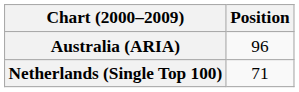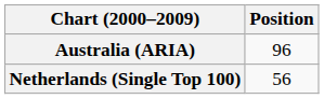 <table class="wikitable plainrowheaders" style="text-align:center">
 <tr>
 <th>Chart (2000–2009)</th>
 <th>Position</th>
 </tr>
 <tr>
 <th scope="row">Australia (ARIA)</th>
 <td>96</td>
 </tr>
 <tr>
 <th scope="row">Netherlands (Single Top 100)</th>
-<td>71</td>
+<td>56</td>
 </tr>
 </table>
